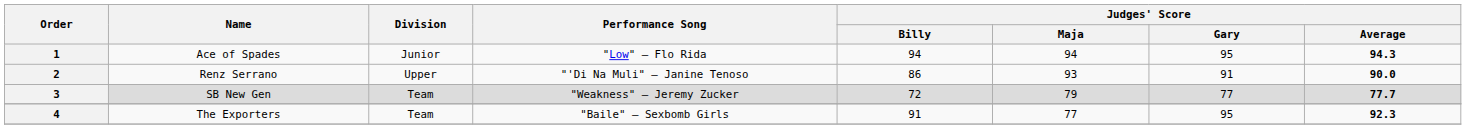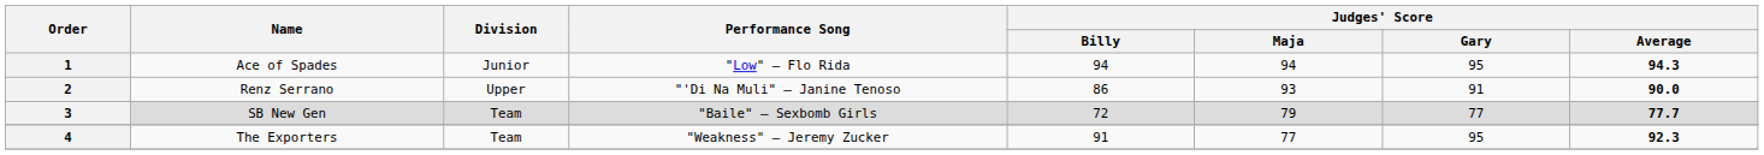 <table class="wikitable" style="text-align:center; width:100%; font-size:90%; line-height:16px">
 <tr>
 <th scope="col" rowspan="2" style="width:04%;">Order</th>
 <th scope="col" rowspan="2" style="width:10%;">Name</th>
 <th scope="col" rowspan="2" style="width:04%;">Division</th>
 <th scope="col" rowspan="2" style="width:14%;">Performance Song</th>
 <th scope="col" colspan="4" style="width:24%;">Judges' Score</th>
 </tr>
 <tr>
 <th style="width:06%;">Billy</th>
 <th style="width:06%;">Maja</th>
 <th style="width:06%;">Gary</th>
 <th style="width:06%;">Average</th>
 </tr>
 <tr>
 <th>1</th>
 <td>Ace of Spades</td>
 <td>Junior</td>
 <td>"<a href='#'>Low</a>" – Flo Rida</td>
 <td>94</td>
 <td>94</td>
 <td>95</td>
 <td><strong>94.3</strong></td>
 </tr>
 <tr>
 <th>2</th>
 <td>Renz Serrano</td>
 <td>Upper</td>
 <td>"'Di Na Muli" – Janine Tenoso</td>
 <td>86</td>
 <td>93</td>
 <td>91</td>
 <td><strong>90.0</strong></td>
 </tr>
 <tr style="background:#DCDCDC;">
 <th>3</th>
 <td>SB New Gen</td>
 <td>Team</td>
-<td>"Weakness" – Jeremy Zucker</td>
+<td>"Baile" – Sexbomb Girls</td>
 <td>72</td>
 <td>79</td>
 <td>77</td>
 <td><strong>77.7</strong></td>
 </tr>
 <tr>
 </tr>
 <tr>
 <th>4</th>
 <td>The Exporters</td>
 <td>Team</td>
-<td>"Baile" – Sexbomb Girls</td>
+<td>"Weakness" – Jeremy Zucker</td>
 <td>91</td>
 <td>77</td>
 <td>95</td>
 <td><strong>92.3</strong></td>
 </tr>
 <tr>
 </tr>
 </table>
